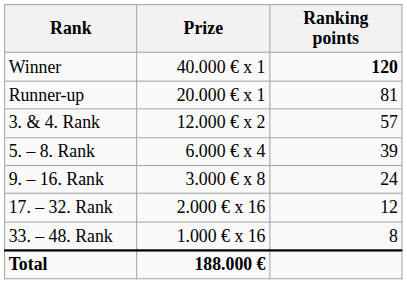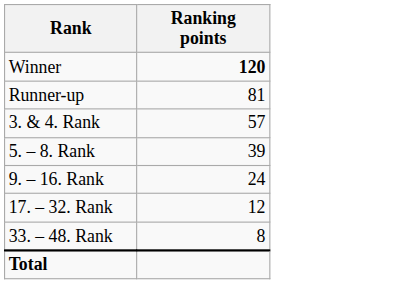 <table class="wikitable" border="1"  style="text-align:right">
 <tr>
 <th style="width:7em">Rank</th>
-<th style="width:7em">Prize</th>
 <th style="width:7em">Ranking <br>points</th>
 </tr>
 <tr>
 <td style="text-align:left">Winner</td>
-<td>40.000 €  x 1</td>
 <td><strong>120</strong></td>
 </tr>
 <tr>
 <td style="text-align:left">Runner-up</td>
-<td>20.000 € x 1</td>
 <td>81</td>
 </tr>
 <tr>
 <td style="text-align:left">3. & 4. Rank</td>
-<td>12.000 € x 2</td>
 <td>57</td>
 </tr>
 <tr>
 <td style="text-align:left">5. – 8. Rank</td>
-<td>6.000 € x 4</td>
 <td>39</td>
 </tr>
 <tr>
 <td style="text-align:left">9. – 16. Rank</td>
-<td>3.000 € x 8</td>
 <td>24</td>
 </tr>
 <tr>
 <td style="text-align:left">17. – 32. Rank</td>
-<td>2.000 € x 16</td>
 <td>12</td>
 </tr>
 <tr>
 <td style="text-align:left">33. – 48. Rank</td>
-<td>1.000 € x 16</td>
 <td>8</td>
 </tr>
 <tr style="border-top: 2pt black solid">
 <td style="text-align:left"><strong>Total</strong></td>
-<td><strong>188.000 €</strong></td>
 <td></td>
 </tr>
 </table>
